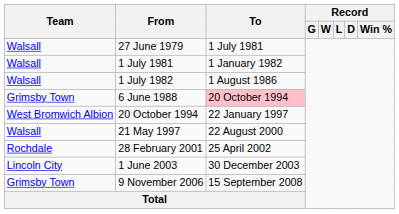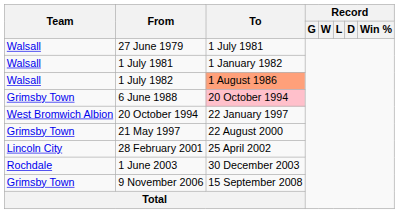 <table class="wikitable" style="text-align: left">
 <tr>
 <th rowspan=2>Team</th>
 <th rowspan=2>From</th>
 <th rowspan=2>To</th>
 <th colspan=5>Record</th>
 </tr>
 <tr>
 <th>G</th>
 <th>W</th>
 <th>L</th>
 <th>D</th>
 <th>Win %</th>
 </tr>
 <tr>
 <td><a href='#'>Walsall</a></td>
 <td>27 June 1979</td>
 <td>1 July 1981<br></td>
 </tr>
 <tr>
 <td><a href='#'>Walsall</a></td>
 <td>1 July 1981</td>
 <td>1 January 1982<br></td>
 </tr>
 <tr>
 <td><a href='#'>Walsall</a></td>
 <td>1 July 1982</td>
-<td>1 August 1986<br></td>
+<td style="background: lightsalmon;">1 August 1986<br></td>
 </tr>
 <tr>
 <td><a href='#'>Grimsby Town</a></td>
 <td>6 June 1988</td>
 <td style="background: pink;">20 October 1994<br></td>
 </tr>
 <tr>
 <td><a href='#'>West Bromwich Albion</a></td>
 <td>20 October 1994</td>
 <td>22 January 1997<br></td>
 </tr>
 <tr>
-<td><a href='#'>Walsall</a></td>
+<td><a href='#'>Grimsby Town</a></td>
 <td>21 May 1997</td>
 <td>22 August 2000<br></td>
 </tr>
 <tr>
-<td><a href='#'>Rochdale</a></td>
+<td><a href='#'>Lincoln City</a></td>
 <td>28 February 2001</td>
 <td>25 April 2002<br></td>
 </tr>
 <tr>
-<td><a href='#'>Lincoln City</a></td>
+<td><a href='#'>Rochdale</a></td>
 <td>1 June 2003</td>
 <td>30 December 2003<br></td>
 </tr>
 <tr>
 <td><a href='#'>Grimsby Town</a></td>
 <td>9 November 2006</td>
 <td>15 September 2008<br></td>
 </tr>
 <tr>
 <th colspan=3>Total<br></th>
 </tr>
 </table>
